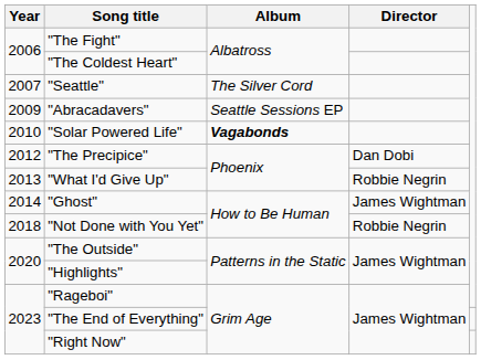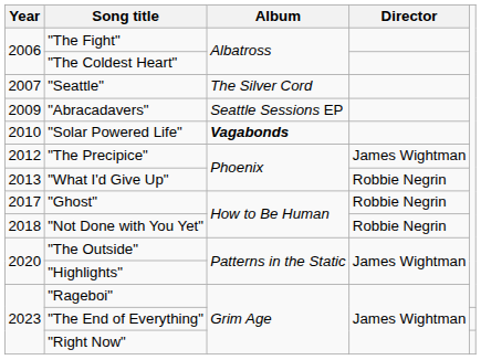 <table class="wikitable">
 <tr>
 <th>Year</th>
 <th>Song title</th>
 <th>Album</th>
 <th>Director</th>
 </tr>
 <tr>
 <td rowspan="2">2006</td>
 <td>"The Fight"</td>
 <td rowspan="2"><em>Albatross</em></td>
 <td></td>
 </tr>
 <tr>
 <td>"The Coldest Heart"</td>
 <td></td>
 </tr>
 <tr>
 <td>2007</td>
 <td>"Seattle"</td>
 <td><em>The Silver Cord</em></td>
 <td></td>
 </tr>
 <tr>
 <td>2009</td>
 <td>"Abracadavers"</td>
 <td><em>Seattle Sessions</em> EP</td>
 <td></td>
 </tr>
 <tr>
 <td>2010</td>
 <td>"Solar Powered Life"</td>
 <td><strong><em>Vagabonds</em></strong></td>
 <td></td>
 </tr>
 <tr>
 <td>2012</td>
 <td>"The Precipice"</td>
 <td rowspan="2"><em>Phoenix</em></td>
-<td>Dan Dobi</td>
+<td>James Wightman</td>
 </tr>
 <tr>
 <td>2013</td>
 <td>"What I'd Give Up"</td>
 <td>Robbie Negrin</td>
 </tr>
 <tr>
-<td>2014</td>
+<td>2017</td>
 <td>"Ghost"</td>
 <td rowspan="2"><em>How to Be Human</em></td>
-<td>James Wightman</td>
+<td>Robbie Negrin</td>
 </tr>
 <tr>
 <td>2018</td>
 <td>"Not Done with You Yet"</td>
 <td>Robbie Negrin</td>
 </tr>
 <tr>
 <td rowspan="2">2020</td>
 <td>"The Outside"</td>
 <td rowspan="2"><em>Patterns in the Static</em></td>
 <td rowspan="2">James Wightman</td>
 </tr>
 <tr>
 <td>"Highlights"</td>
 </tr>
 <tr>
 <td rowspan="3">2023</td>
 <td>"Rageboi"</td>
 <td rowspan="3"><em>Grim Age</em></td>
 <td rowspan="3">James Wightman</td>
 </tr>
 <tr>
 <td>"The End of Everything"</td>
 <td></td>
 </tr>
 <tr>
 <td>"Right Now"</td>
 </tr>
 </table>
